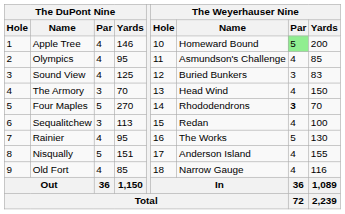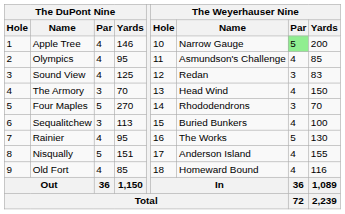 <table class="wikitable">
 <tr>
 <th colspan="4">The DuPont Nine</th>
 <th rowspan="12"></th>
 <th colspan="4">The Weyerhauser Nine</th>
 </tr>
 <tr>
 <th>Hole</th>
 <th>Name</th>
 <th>Par</th>
 <th>Yards</th>
 <th>Hole</th>
 <th>Name</th>
 <th>Par</th>
 <th>Yards</th>
 </tr>
 <tr>
 <td>1</td>
 <td>Apple Tree</td>
 <td>4</td>
 <td>146</td>
 <td>10</td>
-<td>Homeward Bound</td>
+<td>Narrow Gauge</td>
 <td style="background: lightgreen;">5</td>
 <td>200</td>
 </tr>
 <tr>
 <td>2</td>
 <td>Olympics</td>
 <td>4</td>
 <td>95</td>
 <td>11</td>
 <td>Asmundson's Challenge</td>
 <td>4</td>
 <td>85</td>
 </tr>
 <tr>
 <td>3</td>
 <td>Sound View</td>
 <td>4</td>
 <td>125</td>
 <td>12</td>
-<td>Buried Bunkers</td>
+<td>Redan</td>
 <td>3</td>
 <td>83</td>
 </tr>
 <tr>
 <td>4</td>
 <td>The Armory</td>
 <td>3</td>
 <td>70</td>
 <td>13</td>
 <td>Head Wind</td>
 <td>4</td>
 <td>150</td>
 </tr>
 <tr>
 <td>5</td>
 <td>Four Maples</td>
 <td>5</td>
 <td>270</td>
 <td>14</td>
 <td>Rhododendrons</td>
-<td><strong>3</strong></td>
+<td>3</td>
 <td>70</td>
 </tr>
 <tr>
 <td>6</td>
 <td>Sequalitchew</td>
 <td>3</td>
 <td>113</td>
 <td>15</td>
-<td>Redan</td>
+<td>Buried Bunkers</td>
 <td>4</td>
 <td>100</td>
 </tr>
 <tr>
 <td>7</td>
 <td>Rainier</td>
 <td>4</td>
 <td>95</td>
 <td>16</td>
 <td>The Works</td>
 <td>5</td>
 <td>130</td>
 </tr>
 <tr>
 <td>8</td>
 <td>Nisqually</td>
 <td>5</td>
 <td>151</td>
 <td>17</td>
 <td>Anderson Island</td>
 <td>4</td>
 <td>155</td>
 </tr>
 <tr>
 <td>9</td>
 <td>Old Fort</td>
 <td>4</td>
 <td>85</td>
 <td>18</td>
-<td>Narrow Gauge</td>
+<td>Homeward Bound</td>
 <td>4</td>
 <td>116</td>
 </tr>
 <tr>
 <th colspan="2">Out</th>
 <th>36</th>
 <th>1,150</th>
 <th colspan="2">In</th>
 <th>36</th>
 <th>1,089</th>
 </tr>
 <tr>
 <th colspan="7">Total</th>
 <th>72</th>
 <th>2,239</th>
 </tr>
 </table>
